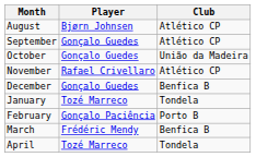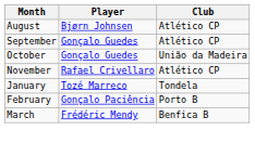 <table class="wikitable" style="font-size:95%">
 <tr>
 <th>Month</th>
 <th>Player</th>
 <th>Club</th>
 </tr>
 <tr>
 <td>August</td>
 <td> <a href='#'>Bjørn Johnsen</a></td>
 <td>Atlético CP</td>
 </tr>
 <tr>
 <td>September</td>
 <td> <a href='#'>Gonçalo Guedes</a></td>
 <td>Atlético CP</td>
 </tr>
 <tr>
 <td>October</td>
 <td> <a href='#'>Gonçalo Guedes</a></td>
 <td>União da Madeira</td>
 </tr>
 <tr>
 <td>November</td>
 <td> <a href='#'>Rafael Crivellaro</a></td>
 <td>Atlético CP</td>
 </tr>
 <tr>
-<td>December</td>
-<td> <a href='#'>Gonçalo Guedes</a></td>
-<td>Benfica B</td>
-</tr>
-<tr>
 <td>January</td>
 <td> <a href='#'>Tozé Marreco</a></td>
 <td>Tondela</td>
 </tr>
 <tr>
 <td>February</td>
 <td> <a href='#'>Gonçalo Paciência</a></td>
 <td>Porto B</td>
 </tr>
 <tr>
 <td>March</td>
 <td> <a href='#'>Frédéric Mendy</a></td>
 <td>Benfica B</td>
 </tr>
-<tr>
-<td>April</td>
-<td> <a href='#'>Tozé Marreco</a></td>
-<td>Tondela</td>
-</tr>
 </table>
